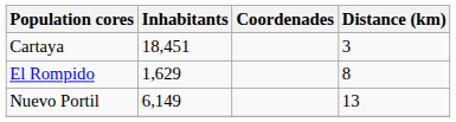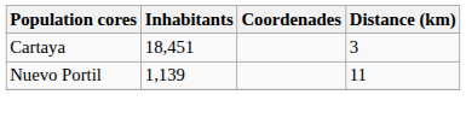 <table class="wikitable"  style="margin:1em auto;" align="center">
 <tr style="background:#efefef;">
 <th>Population cores</th>
 <th>Inhabitants</th>
 <th>Coordenades</th>
 <th>Distance (km)</th>
 </tr>
 <tr>
 <td>Cartaya</td>
 <td>18,451</td>
 <td></td>
 <td>3</td>
 </tr>
 <tr>
-<td><a href='#'>El Rompido</a></td>
-<td>1,629</td>
+<td>Nuevo Portil</td>
+<td>1,139</td>
 <td></td>
-<td>8</td>
-</tr>
-<tr>
-<td>Nuevo Portil</td>
-<td>6,149</td>
-<td></td>
-<td>13</td>
+<td>11</td>
 </tr>
 <tr>
 </tr>
 </table>
